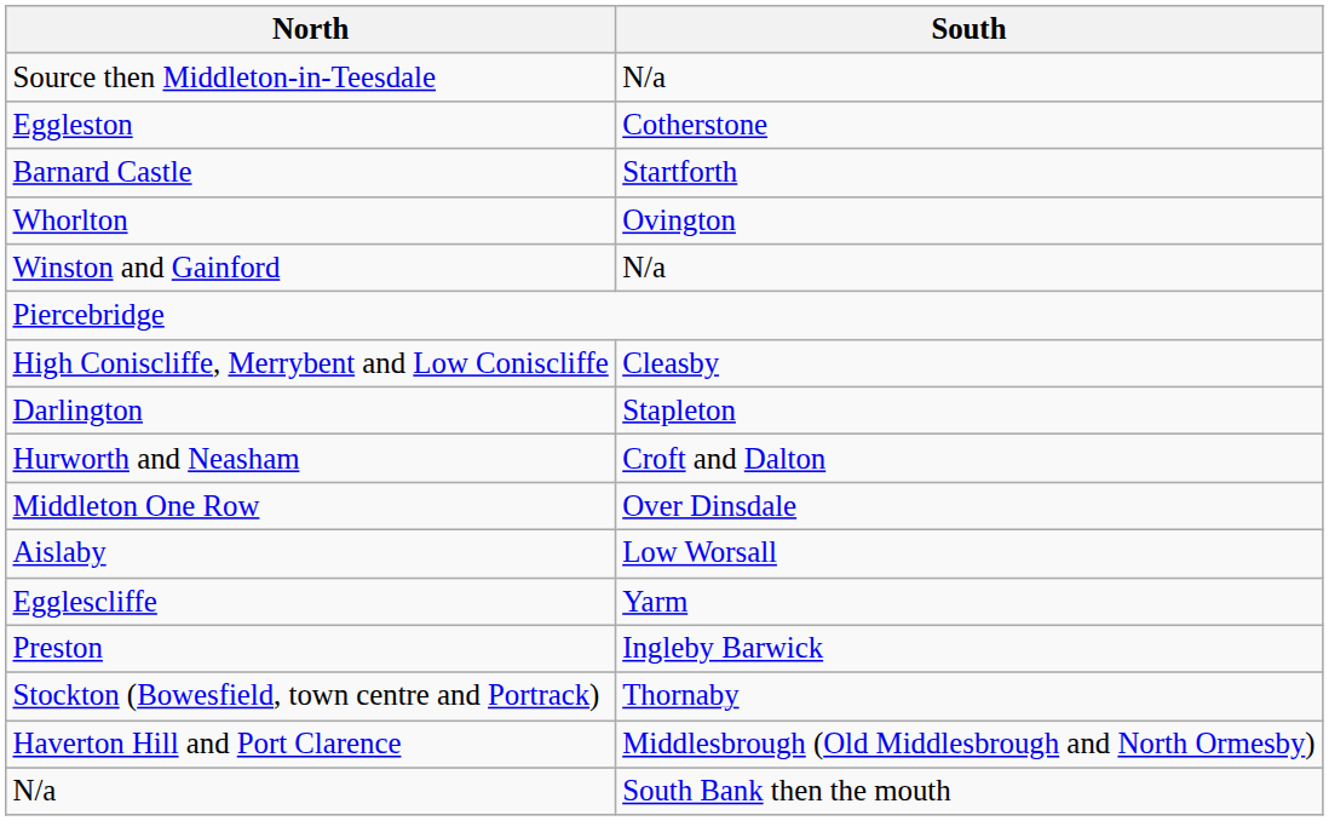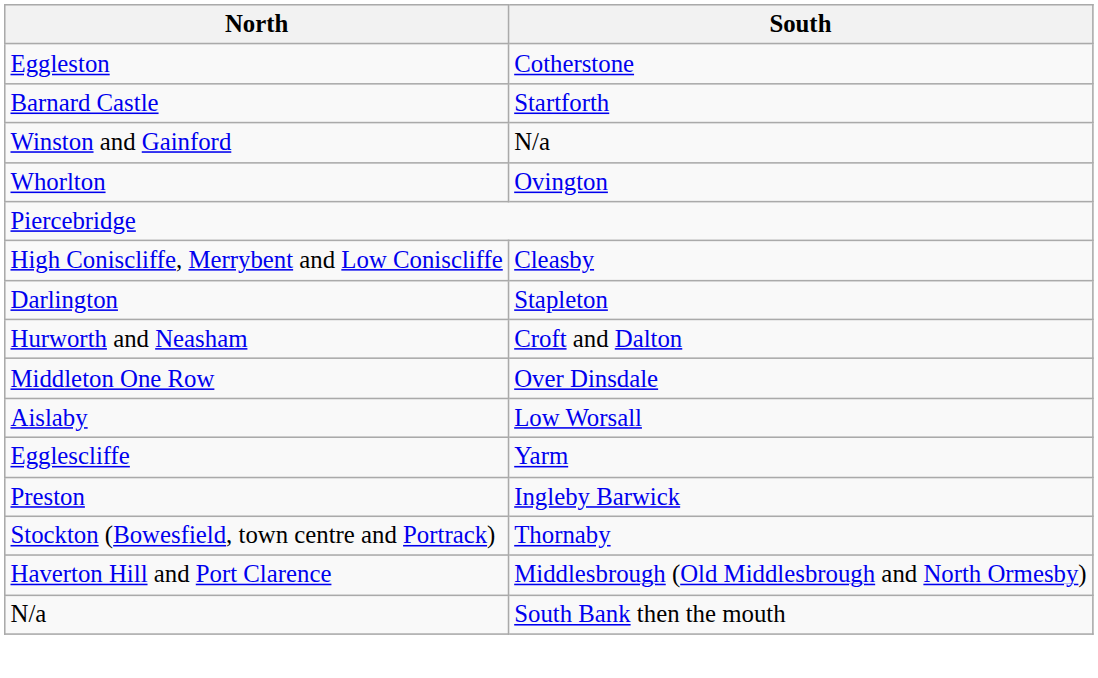 <table class="wikitable">
 <tr>
 <th>North</th>
 <th>South</th>
-</tr>
-<tr>
-<td>Source then <a href='#'>Middleton-in-Teesdale</a></td>
-<td>N/a</td>
 </tr>
 <tr>
 <td><a href='#'>Eggleston</a></td>
 <td><a href='#'>Cotherstone</a></td>
 </tr>
 <tr>
 <td><a href='#'>Barnard Castle</a></td>
 <td><a href='#'>Startforth</a></td>
 </tr>
 <tr>
+<td><a href='#'>Winston</a> and <a href='#'>Gainford</a></td>
+<td>N/a</td>
+</tr>
+<tr>
 <td><a href='#'>Whorlton</a></td>
 <td><a href='#'>Ovington</a></td>
-</tr>
-<tr>
-<td><a href='#'>Winston</a> and <a href='#'>Gainford</a></td>
-<td>N/a</td>
 </tr>
 <tr>
 <td colspan=2><a href='#'>Piercebridge</a></td>
 </tr>
 <tr>
 <td><a href='#'>High Coniscliffe</a>, <a href='#'>Merrybent</a> and <a href='#'>Low Coniscliffe</a></td>
 <td><a href='#'>Cleasby</a></td>
 </tr>
 <tr>
 <td><a href='#'>Darlington</a></td>
 <td><a href='#'>Stapleton</a></td>
 </tr>
 <tr>
 <td><a href='#'>Hurworth</a> and <a href='#'>Neasham</a></td>
 <td><a href='#'>Croft</a> and <a href='#'>Dalton</a></td>
 </tr>
 <tr>
 <td><a href='#'>Middleton One Row</a></td>
 <td><a href='#'>Over Dinsdale</a></td>
 </tr>
 <tr>
 <td><a href='#'>Aislaby</a></td>
 <td><a href='#'>Low Worsall</a></td>
 </tr>
 <tr>
 <td><a href='#'>Egglescliffe</a></td>
 <td><a href='#'>Yarm</a></td>
 </tr>
 <tr>
 <td><a href='#'>Preston</a></td>
 <td><a href='#'>Ingleby Barwick</a></td>
 </tr>
 <tr>
 <td><a href='#'>Stockton</a> (<a href='#'>Bowesfield</a>, town centre and <a href='#'>Portrack</a>)</td>
 <td><a href='#'>Thornaby</a></td>
 </tr>
 <tr>
 <td><a href='#'>Haverton Hill</a> and <a href='#'>Port Clarence</a></td>
 <td><a href='#'>Middlesbrough</a> (<a href='#'>Old Middlesbrough</a> and <a href='#'>North Ormesby</a>)</td>
 </tr>
 <tr>
 <td>N/a</td>
 <td><a href='#'>South Bank</a> then the mouth</td>
 </tr>
 </table>
